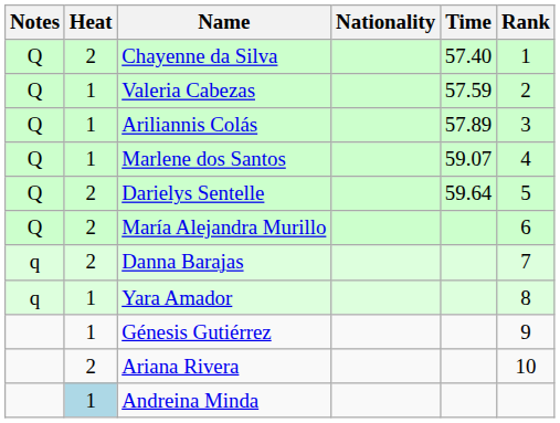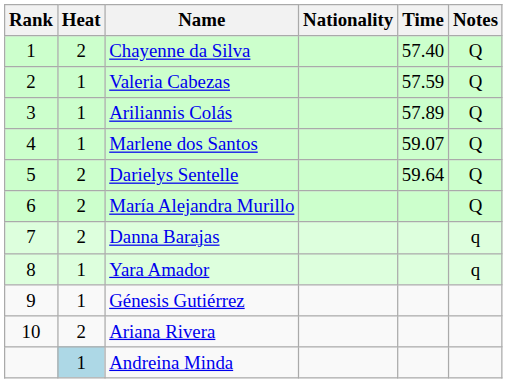 <table class="wikitable sortable" style="text-align:center; font-size:95%">
 <tr>
-<th>Notes</th>
+<th>Rank</th>
 <th>Heat</th>
 <th>Name</th>
 <th>Nationality</th>
 <th>Time</th>
-<th>Rank</th>
+<th>Notes</th>
 </tr>
 <tr bgcolor=ccffcc>
-<td>Q</td>
+<td>1</td>
 <td>2</td>
 <td align=left><a href='#'>Chayenne da Silva</a></td>
 <td align=left></td>
 <td>57.40</td>
-<td>1</td>
+<td>Q</td>
 </tr>
 <tr bgcolor=ccffcc>
-<td>Q</td>
+<td>2</td>
 <td>1</td>
 <td align=left><a href='#'>Valeria Cabezas</a></td>
 <td align=left></td>
 <td>57.59</td>
-<td>2</td>
+<td>Q</td>
 </tr>
 <tr bgcolor=ccffcc>
-<td>Q</td>
+<td>3</td>
 <td>1</td>
 <td align=left><a href='#'>Ariliannis Colás</a></td>
 <td align=left></td>
 <td>57.89</td>
-<td>3</td>
+<td>Q</td>
 </tr>
 <tr bgcolor=ccffcc>
-<td>Q</td>
+<td>4</td>
 <td>1</td>
 <td align=left><a href='#'>Marlene dos Santos</a></td>
 <td align=left></td>
 <td>59.07</td>
-<td>4</td>
+<td>Q</td>
 </tr>
 <tr bgcolor=ccffcc>
-<td>Q</td>
+<td>5</td>
 <td>2</td>
 <td align=left><a href='#'>Darielys Sentelle</a></td>
 <td align=left></td>
 <td>59.64</td>
-<td>5</td>
+<td>Q</td>
 </tr>
 <tr bgcolor=ccffcc>
-<td>Q</td>
+<td>6</td>
 <td>2</td>
 <td align=left><a href='#'>María Alejandra Murillo</a></td>
 <td align=left></td>
 <td></td>
-<td>6</td>
+<td>Q</td>
 </tr>
 <tr bgcolor=ddffdd>
-<td>q</td>
+<td>7</td>
 <td>2</td>
 <td align=left><a href='#'>Danna Barajas</a></td>
 <td align=left></td>
 <td></td>
-<td>7</td>
+<td>q</td>
 </tr>
 <tr bgcolor=ddffdd>
-<td>q</td>
+<td>8</td>
 <td>1</td>
 <td align=left><a href='#'>Yara Amador</a></td>
 <td align=left></td>
 <td></td>
-<td>8</td>
+<td>q</td>
 </tr>
 <tr>
-<td></td>
+<td>9</td>
 <td>1</td>
 <td align=left><a href='#'>Génesis Gutiérrez</a></td>
 <td align=left></td>
 <td></td>
-<td>9</td>
+<td></td>
 </tr>
 <tr>
-<td></td>
+<td>10</td>
 <td>2</td>
 <td align=left><a href='#'>Ariana Rivera</a></td>
 <td align=left></td>
 <td></td>
-<td>10</td>
+<td></td>
 </tr>
 <tr>
 <td></td>
 <td style="background: lightblue;">1</td>
 <td align=left><a href='#'>Andreina Minda</a></td>
 <td align=left></td>
 <td></td>
 <td></td>
 </tr>
 </table>
